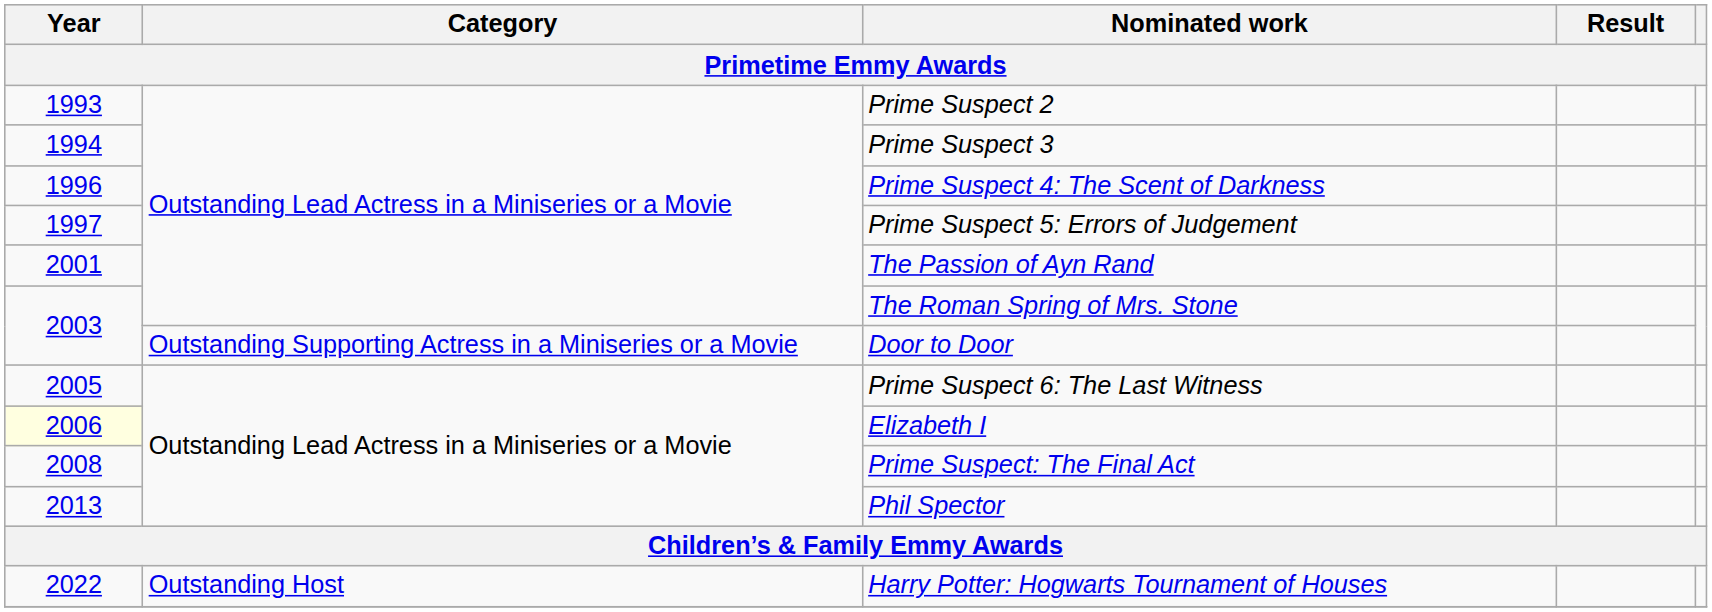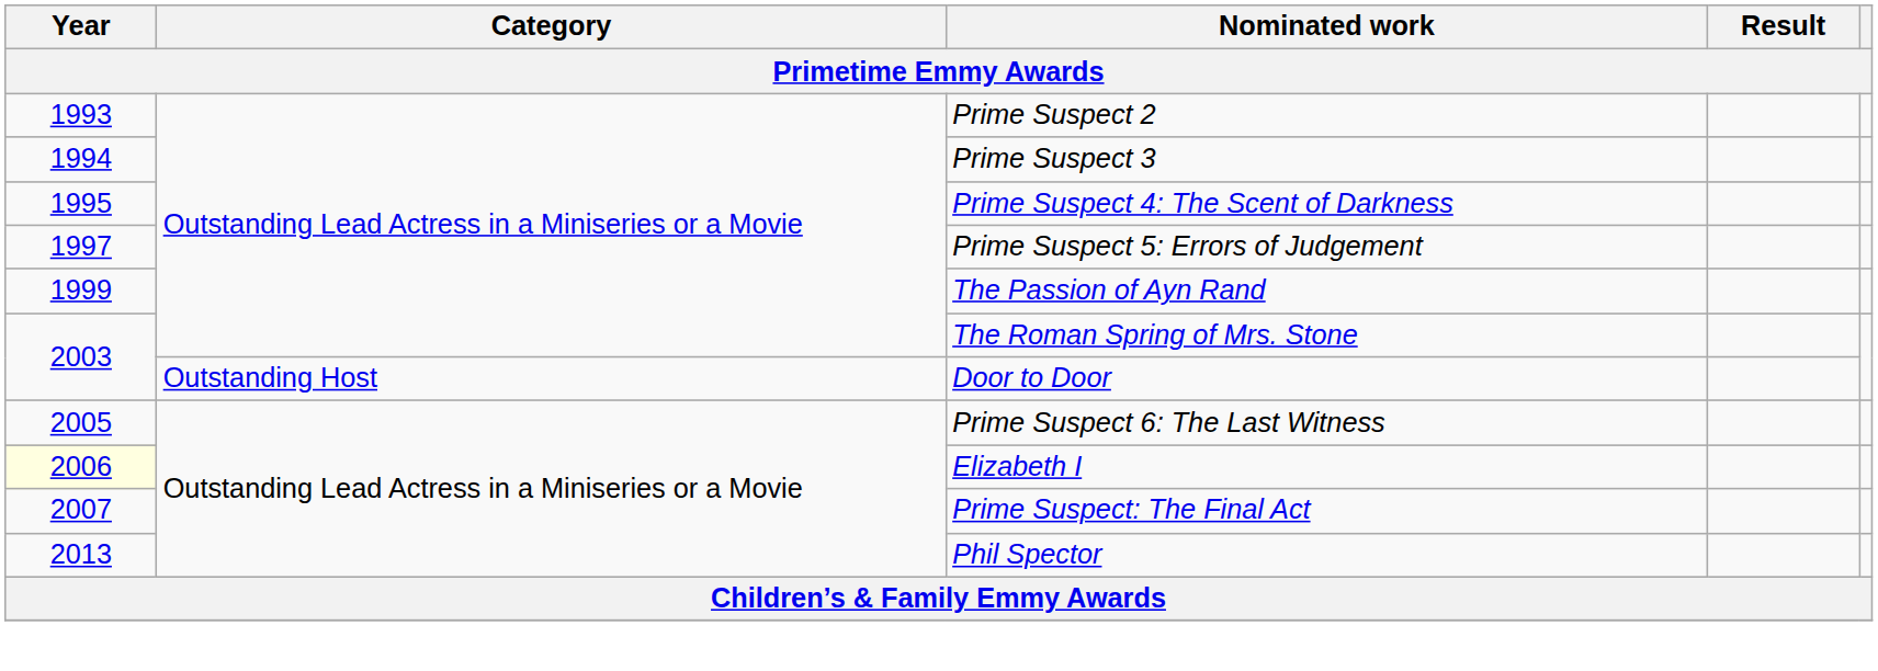 <table class=wikitable>
 <tr>
 <th scope="col" style="width:5em;">Year</th>
 <th scope="col" style="width:28em;">Category</th>
 <th scope="col" style="width:27em;">Nominated work</th>
 <th scope="col" style="width:5em;">Result</th>
 <th></th>
 </tr>
 <tr>
 <th colspan="5"><a href='#'>Primetime Emmy Awards</a></th>
 </tr>
 <tr>
 <td style="text-align:center;"><a href='#'>1993</a></td>
 <td rowspan="6"><a href='#'>Outstanding Lead Actress in a Miniseries or a Movie</a></td>
 <td><em>Prime Suspect 2</em></td>
 <td></td>
 <td style="text-align:center;"></td>
 </tr>
 <tr>
 <td style="text-align:center;"><a href='#'>1994</a></td>
 <td><em>Prime Suspect 3</em></td>
 <td></td>
 <td style="text-align:center;"></td>
 </tr>
 <tr>
-<td style="text-align:center;"><a href='#'>1996</a></td>
+<td style="text-align:center;"><a href='#'>1995</a></td>
 <td><em><a href='#'>Prime Suspect 4: The Scent of Darkness</a></em></td>
 <td></td>
 <td style="text-align:center;"></td>
 </tr>
 <tr>
 <td style="text-align:center;"><a href='#'>1997</a></td>
 <td><em>Prime Suspect 5: Errors of Judgement</em></td>
 <td></td>
 <td style="text-align:center;"></td>
 </tr>
 <tr>
-<td style="text-align:center;"><a href='#'>2001</a></td>
+<td style="text-align:center;"><a href='#'>1999</a></td>
 <td><em><a href='#'>The Passion of Ayn Rand</a></em></td>
 <td></td>
 <td style="text-align:center;"></td>
 </tr>
 <tr>
 <td rowspan=2 style="text-align:center;"><a href='#'>2003</a></td>
 <td><em><a href='#'>The Roman Spring of Mrs. Stone</a></em></td>
 <td></td>
 <td style="text-align:center;", rowspan=2></td>
 </tr>
 <tr>
-<td><a href='#'>Outstanding Supporting Actress in a Miniseries or a Movie</a></td>
+<td><a href='#'>Outstanding Host</a></td>
 <td><em><a href='#'>Door to Door</a></em></td>
 <td></td>
 </tr>
 <tr>
 <td style="text-align:center;"><a href='#'>2005</a></td>
 <td rowspan="4">Outstanding Lead Actress in a Miniseries or a Movie</td>
 <td><em>Prime Suspect 6: The Last Witness</em></td>
 <td></td>
 <td style="text-align:center;"></td>
 </tr>
 <tr>
 <td style="background: lightyellow; text-align:center;"><a href='#'>2006</a></td>
 <td><em><a href='#'>Elizabeth I</a></em></td>
 <td></td>
 <td style="text-align:center;"></td>
 </tr>
 <tr>
-<td style="text-align:center;"><a href='#'>2008</a></td>
+<td style="text-align:center;"><a href='#'>2007</a></td>
 <td><em><a href='#'>Prime Suspect: The Final Act</a></em></td>
 <td></td>
 <td style="text-align:center;"></td>
 </tr>
 <tr>
 <td style="text-align:center;"><a href='#'>2013</a></td>
 <td><em><a href='#'>Phil Spector</a></em></td>
 <td></td>
 <td style="text-align:center;"></td>
 </tr>
 <tr>
 <th colspan="5" style="text-align:center;"><a href='#'><strong>Children’s & Family Emmy Awards</strong></a></th>
 </tr>
 <tr>
-<td style="text-align:center;"><a href='#'>2022</a></td>
-<td><a href='#'>Outstanding Host</a></td>
-<td><em><a href='#'>Harry Potter: Hogwarts Tournament of Houses</a></em></td>
-<td></td>
-<td style="text-align:center;"></td>
-</tr>
-<tr>
 </tr>
 </table>
